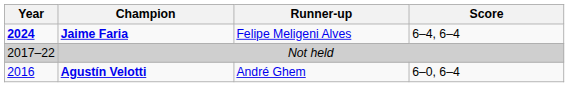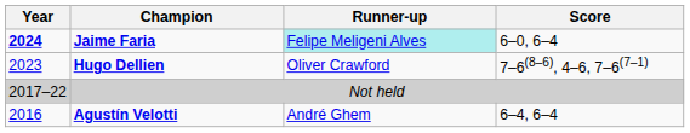 <table class="wikitable" style="font-size:90%">
 <tr>
 <th>Year</th>
 <th width="200">Champion</th>
 <th width="200">Runner-up</th>
 <th width="175">Score</th>
 </tr>
 <tr>
 <td><strong><a href='#'>2024</a></strong></td>
 <td> <strong><a href='#'>Jaime Faria</a></strong></td>
-<td> <a href='#'>Felipe Meligeni Alves</a></td>
-<td>6–4, 6–4</td>
+<td style="background: paleturquoise;"> <a href='#'>Felipe Meligeni Alves</a></td>
+<td>6–0, 6–4</td>
+</tr>
+<tr>
+<td><a href='#'>2023</a></td>
+<td> <strong><a href='#'>Hugo Dellien</a></strong></td>
+<td> <a href='#'>Oliver Crawford</a></td>
+<td>7–6<sup>(8–6)</sup>, 4–6, 7–6<sup>(7–1)</sup></td>
 </tr>
 <tr>
 <td style="background:#cfcfcf">2017–22</td>
 <td colspan=3 align=center style="background:#cfcfcf"><em>Not held</em></td>
 </tr>
 <tr>
 <td><a href='#'>2016</a></td>
 <td> <strong><a href='#'>Agustín Velotti</a></strong></td>
 <td> <a href='#'>André Ghem</a></td>
-<td>6–0, 6–4</td>
+<td>6–4, 6–4</td>
 </tr>
 </table>
